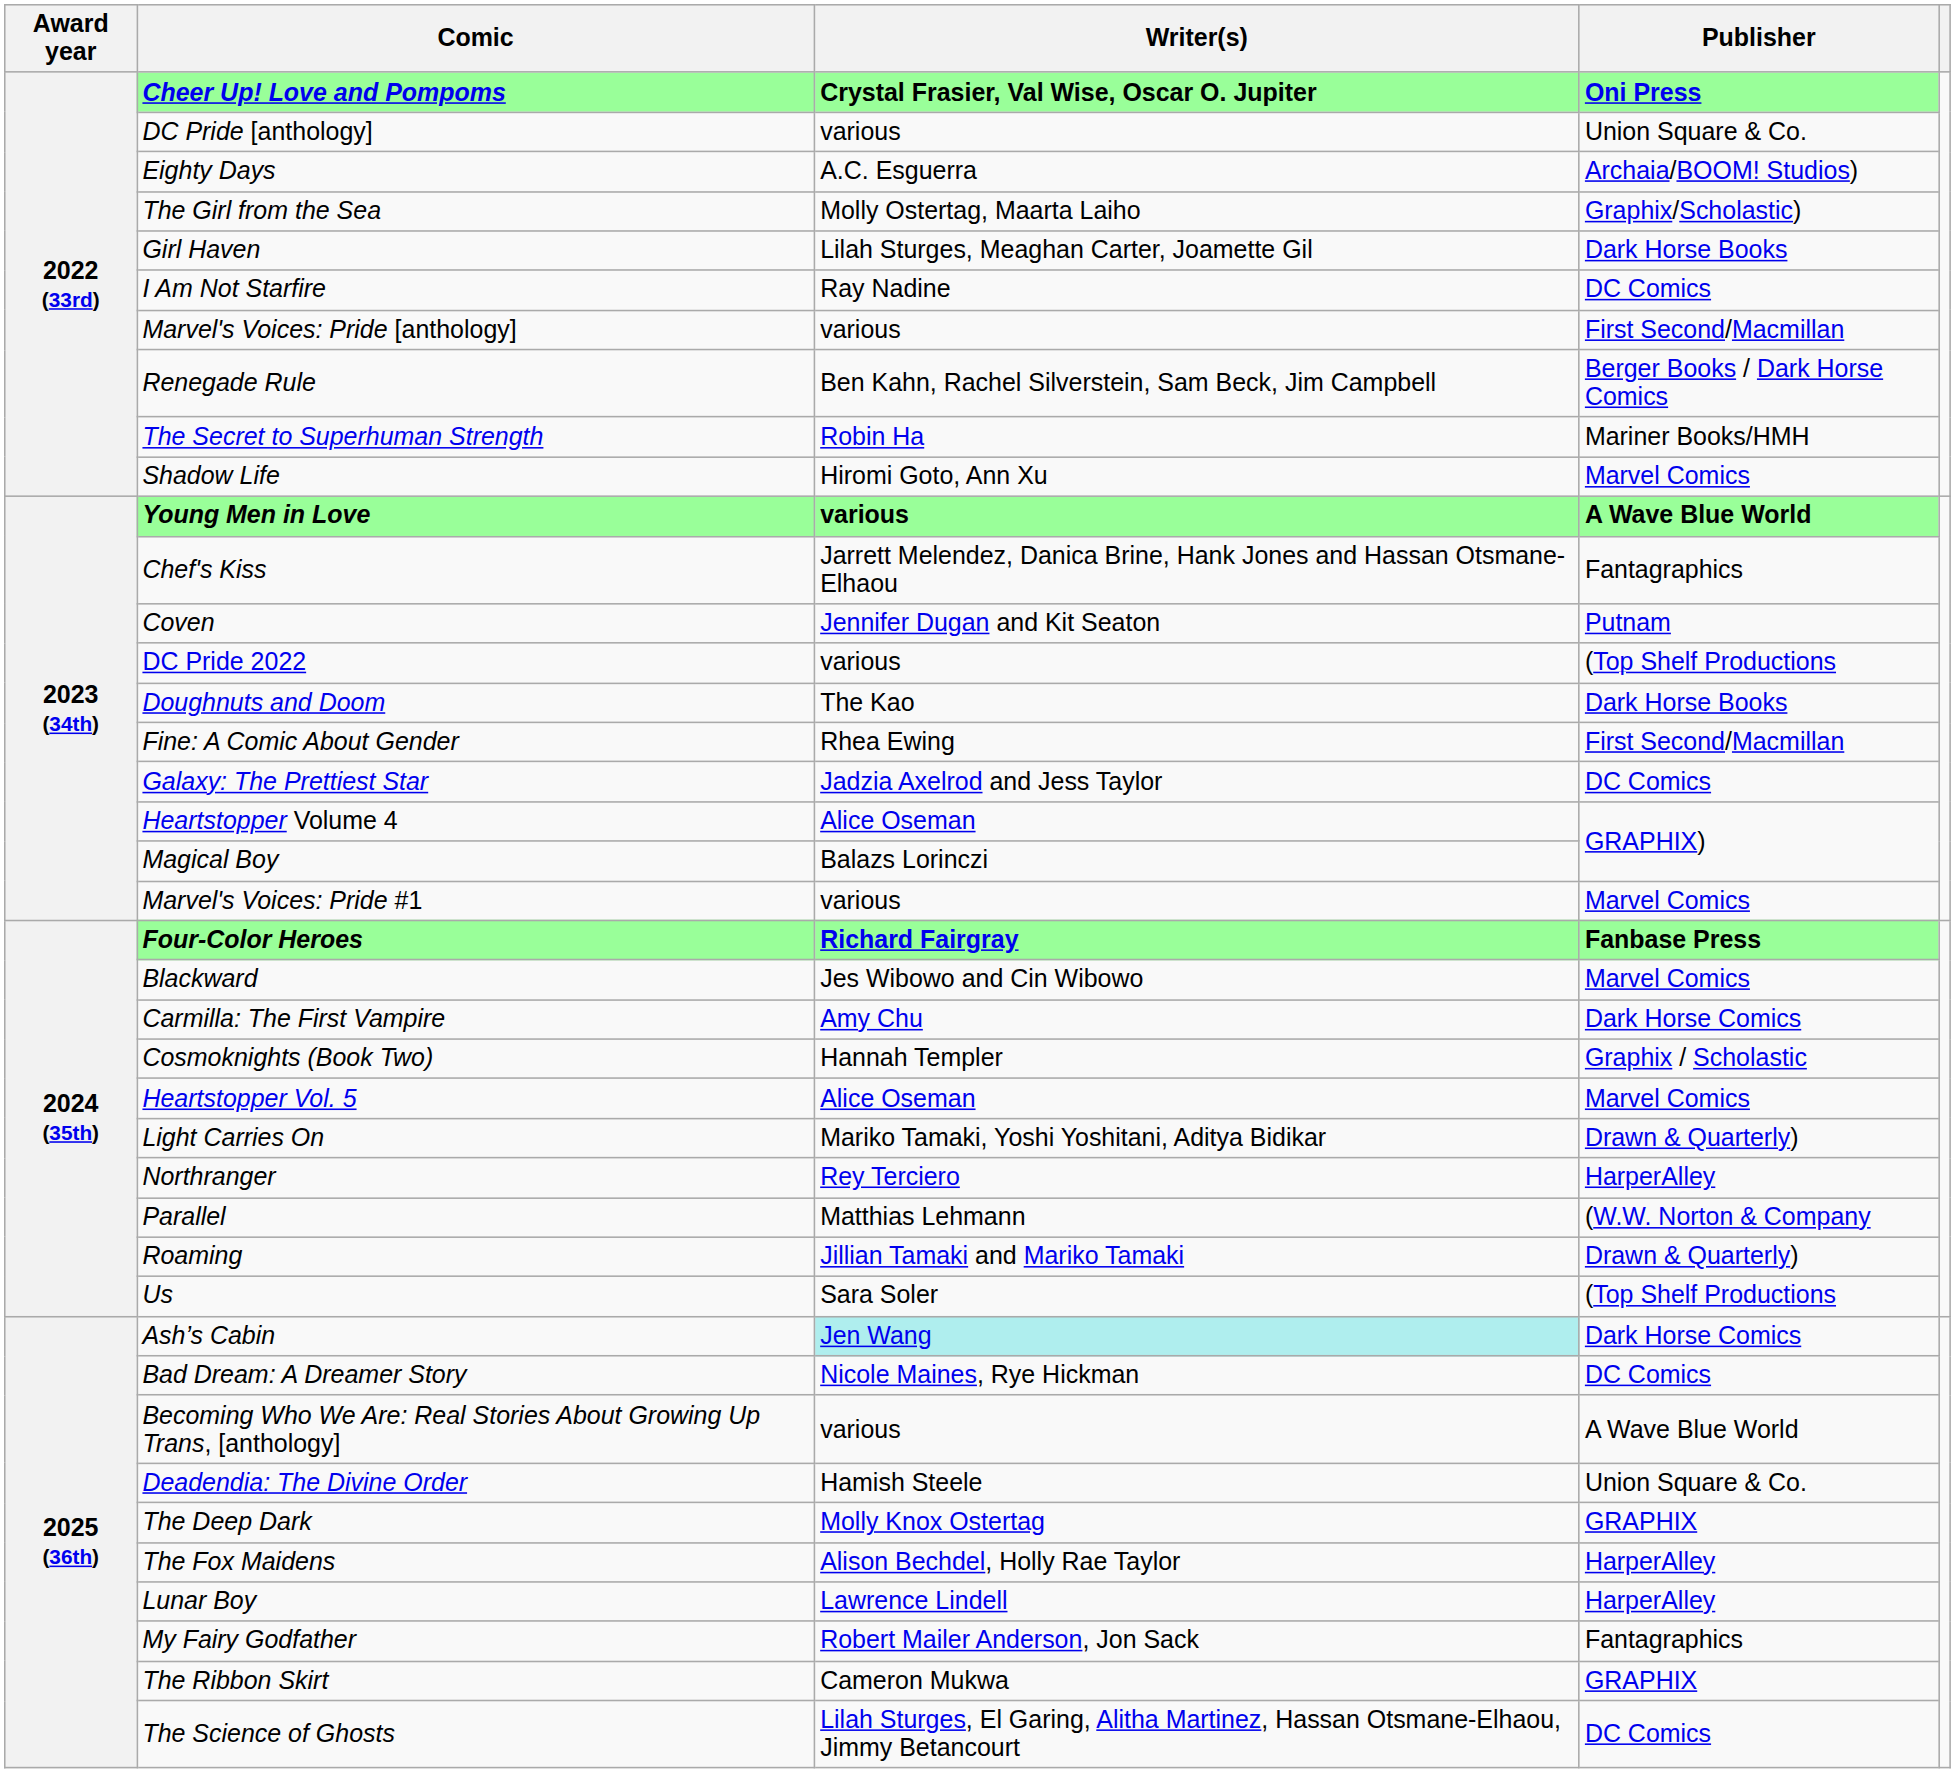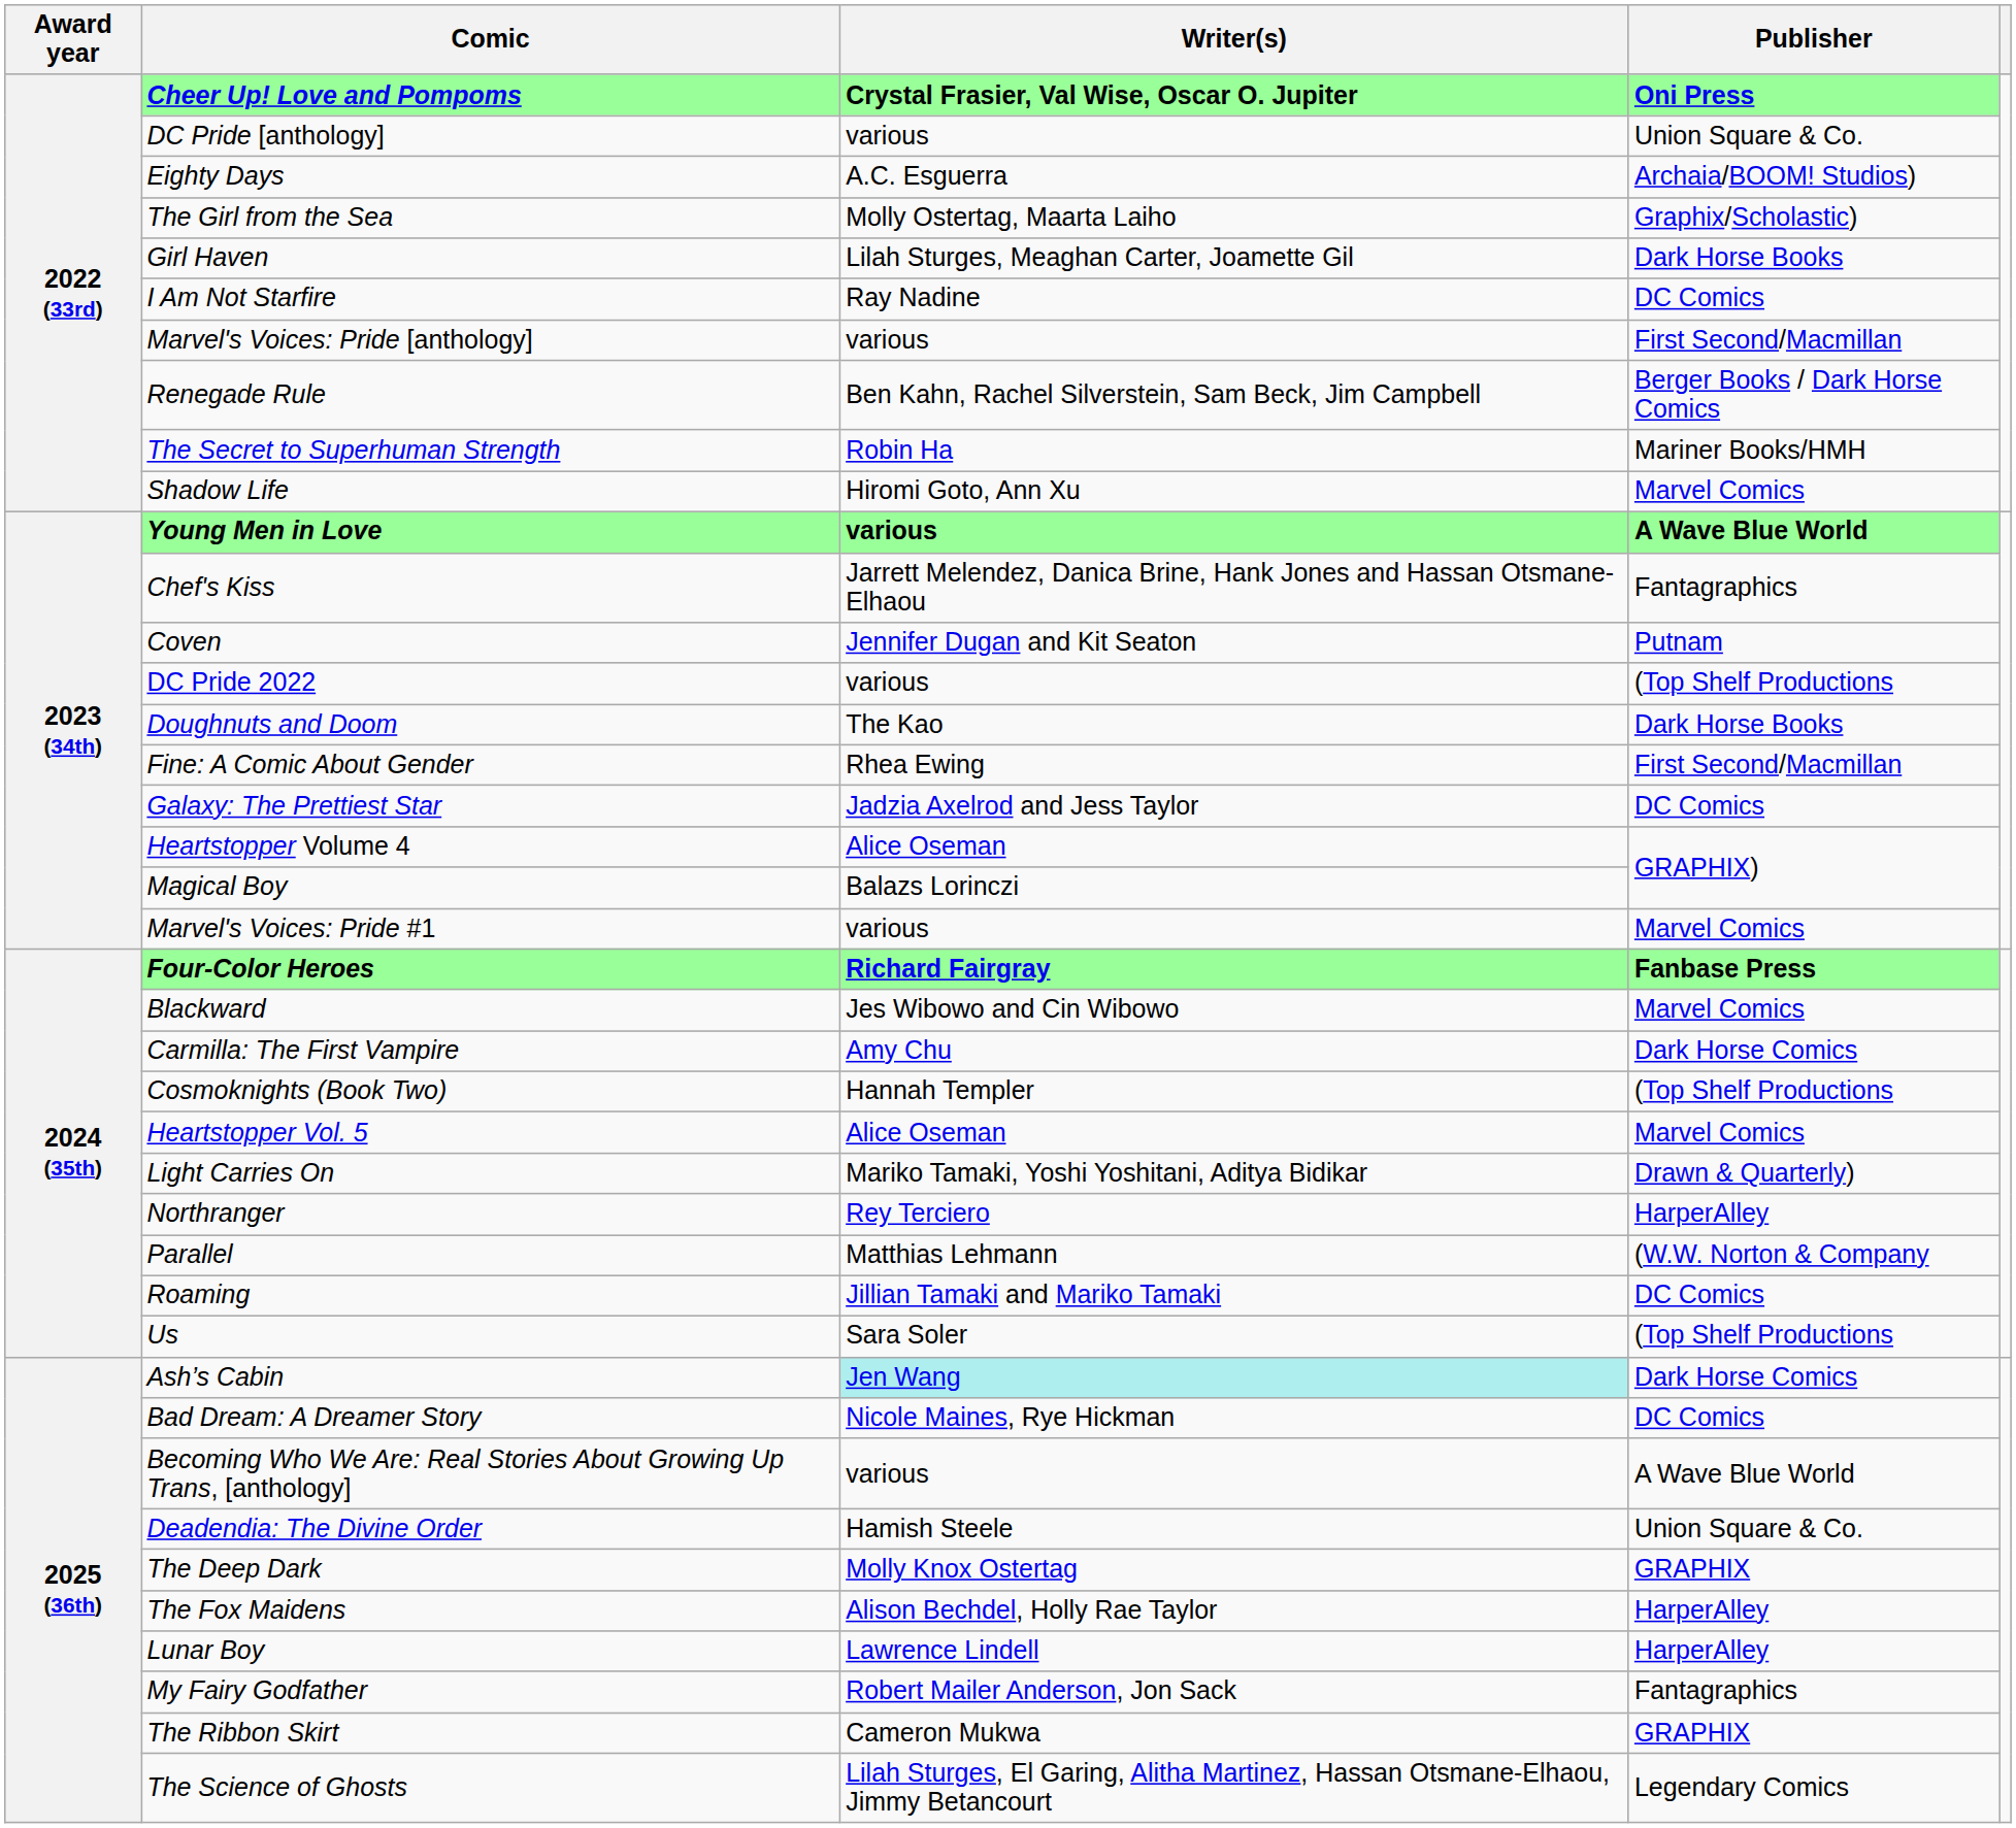 <table class="wikitable sortable">
 <tr>
 <th scope="col">Award year</th>
 <th scope="col">Comic</th>
 <th scope="col">Writer(s)</th>
 <th scope="col">Publisher</th>
 <th class="unsortable" scope="col"></th>
 </tr>
 <tr>
 <th rowspan="10" scope="rowgroup">2022<br><small>(<a href='#'>33rd</a>)</small></th>
 <td style="background:#99ff99;"><strong><em><a href='#'>Cheer Up! Love and Pompoms</a></em></strong></td>
 <td style="background:#99ff99;"><strong>Crystal Frasier, Val Wise, Oscar O. Jupiter</strong></td>
 <td style="background:#99ff99;"><strong><a href='#'>Oni Press</a></strong></td>
 <td rowspan="10" align="center"><br></td>
 </tr>
 <tr>
 <td><em>DC Pride</em> [anthology]</td>
 <td>various</td>
 <td>Union Square & Co.</td>
 </tr>
 <tr>
 <td><em>Eighty Days</em></td>
 <td>A.C. Esguerra</td>
 <td><a href='#'>Archaia</a>/<a href='#'>BOOM! Studios</a>)</td>
 </tr>
 <tr>
 <td><em>The Girl from the Sea</em></td>
 <td>Molly Ostertag, Maarta Laiho</td>
 <td><a href='#'>Graphix</a>/<a href='#'>Scholastic</a>)</td>
 </tr>
 <tr>
 <td><em>Girl Haven</em></td>
 <td>Lilah Sturges, Meaghan Carter, Joamette Gil</td>
 <td><a href='#'>Dark Horse Books</a></td>
 </tr>
 <tr>
 <td><em>I Am Not Starfire</em></td>
 <td>Ray Nadine</td>
 <td><a href='#'>DC Comics</a></td>
 </tr>
 <tr>
 <td><em>Marvel's Voices: Pride</em> [anthology]</td>
 <td>various</td>
 <td><a href='#'>First Second</a>/<a href='#'>Macmillan</a></td>
 </tr>
 <tr>
 <td><em>Renegade Rule</em></td>
 <td>Ben Kahn, Rachel Silverstein, Sam Beck, Jim Campbell</td>
 <td><a href='#'>Berger Books</a> / <a href='#'>Dark Horse Comics</a></td>
 </tr>
 <tr>
 <td><em><a href='#'>The Secret to Superhuman Strength</a></em></td>
 <td><a href='#'>Robin Ha</a></td>
 <td>Mariner Books/HMH</td>
 </tr>
 <tr>
 <td><em>Shadow Life</em></td>
 <td>Hiromi Goto, Ann Xu</td>
 <td><a href='#'>Marvel Comics</a></td>
 </tr>
 <tr>
 <th rowspan="10" scope="rowgroup">2023<br><small>(<a href='#'>34th</a>)</small></th>
 <td style="background:#99ff99;"><strong><em>Young Men in Love</em></strong></td>
 <td style="background:#99ff99;"><strong>various</strong></td>
 <td style="background:#99ff99;"><strong>A Wave Blue World</strong></td>
 <td rowspan="10" align="center"><br></td>
 </tr>
 <tr>
 <td><em>Chef's Kiss</em></td>
 <td>Jarrett Melendez, Danica Brine, Hank Jones and Hassan Otsmane-Elhaou</td>
 <td>Fantagraphics</td>
 </tr>
 <tr>
 <td><em>Coven</em></td>
 <td><a href='#'>Jennifer Dugan</a> and Kit Seaton</td>
 <td><a href='#'>Putnam</a></td>
 </tr>
 <tr>
 <td><a href='#'>DC Pride 2022</a></td>
 <td>various</td>
 <td>(<a href='#'>Top Shelf Productions</a></td>
 </tr>
 <tr>
 <td><em><a href='#'>Doughnuts and Doom</a></em></td>
 <td>The Kao</td>
 <td><a href='#'>Dark Horse Books</a></td>
 </tr>
 <tr>
 <td><em>Fine: A Comic About Gender</em></td>
 <td>Rhea Ewing</td>
 <td><a href='#'>First Second</a>/<a href='#'>Macmillan</a></td>
 </tr>
 <tr>
 <td><em><a href='#'>Galaxy: The Prettiest Star</a></em></td>
 <td><a href='#'>Jadzia Axelrod</a> and Jess Taylor</td>
 <td><a href='#'>DC Comics</a></td>
 </tr>
 <tr>
 <td><em><a href='#'>Heartstopper</a></em> Volume 4</td>
 <td><a href='#'>Alice Oseman</a></td>
 <td rowspan="2"><a href='#'>GRAPHIX</a>)</td>
 </tr>
 <tr>
 <td><em>Magical Boy</em></td>
 <td>Balazs Lorinczi</td>
 </tr>
 <tr>
 <td><em>Marvel's Voices: Pride</em> #1</td>
 <td>various</td>
 <td><a href='#'>Marvel Comics</a></td>
 </tr>
 <tr>
 <th rowspan="10" scope="rowgroup">2024<br><small>(<a href='#'>35th</a>)</small></th>
 <td style="background:#99ff99;"><strong><em>Four-Color Heroes</em></strong></td>
 <td style="background:#99ff99;"><strong><a href='#'>Richard Fairgray</a></strong></td>
 <td style="background:#99ff99;"><strong>Fanbase Press</strong></td>
 <td rowspan="10" align="center"><br></td>
 </tr>
 <tr>
 <td><em>Blackward</em></td>
 <td>Jes Wibowo and Cin Wibowo</td>
 <td><a href='#'>Marvel Comics</a></td>
 </tr>
 <tr>
 <td><em>Carmilla: The First Vampire</em></td>
 <td><a href='#'>Amy Chu</a></td>
 <td><a href='#'>Dark Horse Comics</a></td>
 </tr>
 <tr>
 <td><em>Cosmoknights (Book Two)</em></td>
 <td>Hannah Templer</td>
-<td><a href='#'>Graphix</a> / <a href='#'>Scholastic</a></td>
+<td>(<a href='#'>Top Shelf Productions</a></td>
 </tr>
 <tr>
 <td><em><a href='#'>Heartstopper Vol. 5</a></em></td>
 <td><a href='#'>Alice Oseman</a></td>
 <td><a href='#'>Marvel Comics</a></td>
 </tr>
 <tr>
 <td><em>Light Carries On</em></td>
 <td>Mariko Tamaki, Yoshi Yoshitani, Aditya Bidikar</td>
 <td><a href='#'>Drawn & Quarterly</a>)</td>
 </tr>
 <tr>
 <td><em>Northranger</em></td>
 <td><a href='#'>Rey Terciero</a></td>
 <td><a href='#'>HarperAlley</a></td>
 </tr>
 <tr>
 <td><em>Parallel</em></td>
 <td>Matthias Lehmann</td>
 <td>(<a href='#'>W.W. Norton & Company</a></td>
 </tr>
 <tr>
 <td><em>Roaming</em></td>
 <td><a href='#'>Jillian Tamaki</a> and <a href='#'>Mariko Tamaki</a></td>
-<td><a href='#'>Drawn & Quarterly</a>)</td>
+<td><a href='#'>DC Comics</a></td>
 </tr>
 <tr>
 <td><em>Us</em></td>
 <td>Sara Soler</td>
 <td>(<a href='#'>Top Shelf Productions</a></td>
 </tr>
 <tr>
 <th rowspan="10">2025<br><small>(<a href='#'>36th</a>)</small></th>
 <td><em>Ash’s Cabin</em></td>
 <td style="background: paleturquoise;"><a href='#'>Jen Wang</a></td>
 <td><a href='#'>Dark Horse Comics</a></td>
 <td rowspan="10"></td>
 </tr>
 <tr>
 <td><em>Bad Dream: A Dreamer Story</em></td>
 <td><a href='#'>Nicole Maines</a>, Rye Hickman</td>
 <td><a href='#'>DC Comics</a></td>
 </tr>
 <tr>
 <td><em>Becoming Who We Are: Real Stories About Growing Up Trans</em>, [anthology]</td>
 <td>various</td>
 <td>A Wave Blue World</td>
 </tr>
 <tr>
 <td><em><a href='#'>Deadendia: The Divine Order</a></em></td>
 <td>Hamish Steele</td>
 <td>Union Square & Co.</td>
 </tr>
 <tr>
 <td><em>The Deep Dark</em></td>
 <td><a href='#'>Molly Knox Ostertag</a></td>
 <td><a href='#'>GRAPHIX</a></td>
 </tr>
 <tr>
 <td><em>The Fox Maidens</em></td>
 <td><a href='#'>Alison Bechdel</a>, Holly Rae Taylor</td>
 <td><a href='#'>HarperAlley</a></td>
 </tr>
 <tr>
 <td><em>Lunar Boy</em></td>
 <td><a href='#'>Lawrence Lindell</a></td>
 <td><a href='#'>HarperAlley</a></td>
 </tr>
 <tr>
 <td><em>My Fairy Godfather</em></td>
 <td><a href='#'>Robert Mailer Anderson</a>, Jon Sack</td>
 <td>Fantagraphics</td>
 </tr>
 <tr>
 <td><em>The Ribbon Skirt</em></td>
 <td>Cameron Mukwa</td>
 <td><a href='#'>GRAPHIX</a></td>
 </tr>
 <tr>
 <td><em>The Science of Ghosts</em></td>
 <td><a href='#'>Lilah Sturges</a>, El Garing, <a href='#'>Alitha Martinez</a>, Hassan Otsmane-Elhaou, Jimmy Betancourt</td>
-<td><a href='#'>DC Comics</a></td>
+<td>Legendary Comics</td>
 </tr>
 </table>
